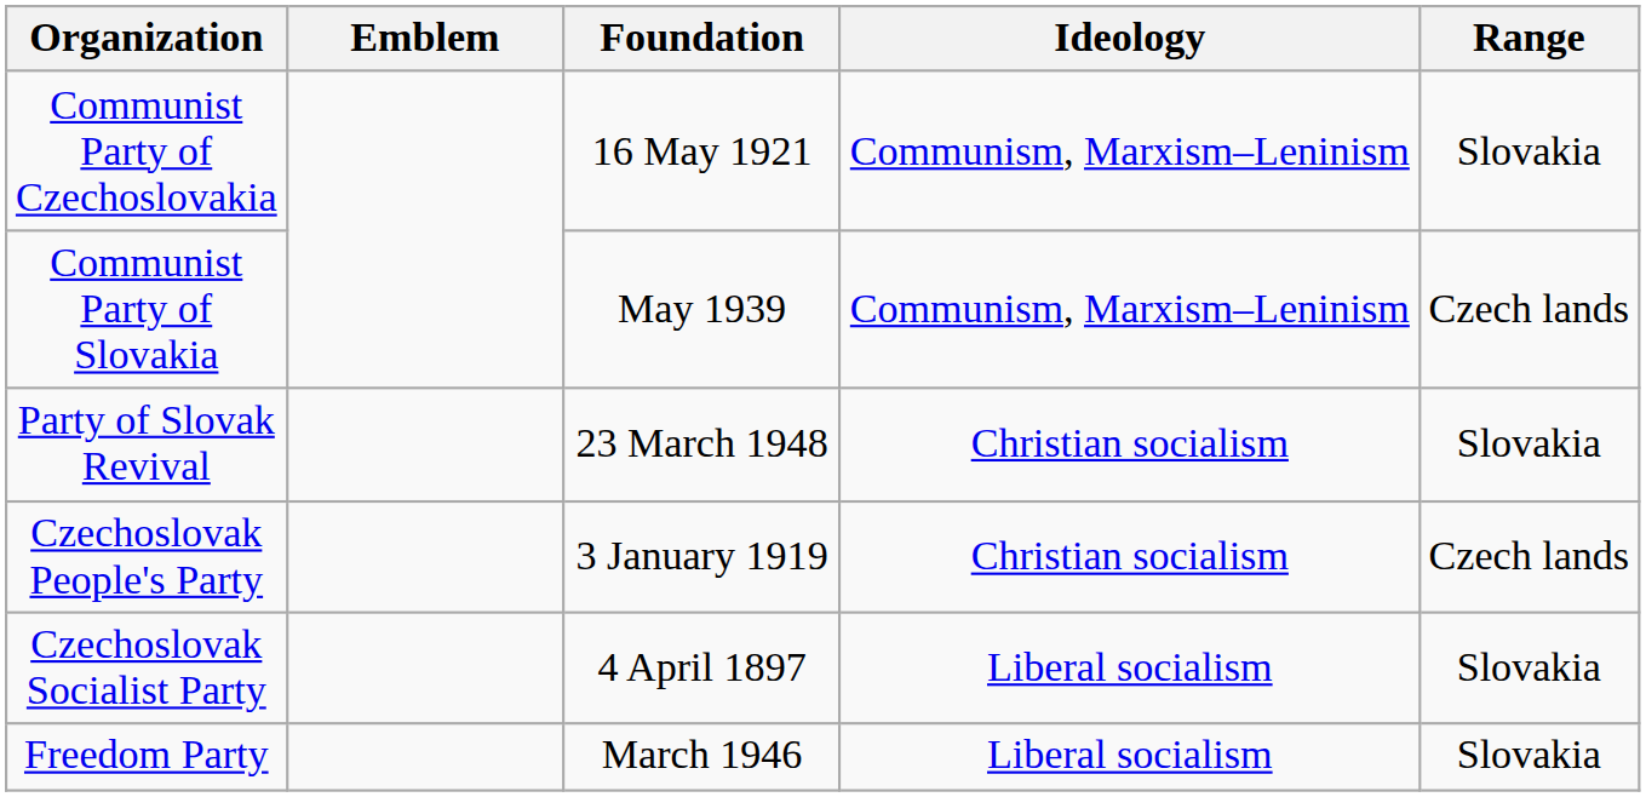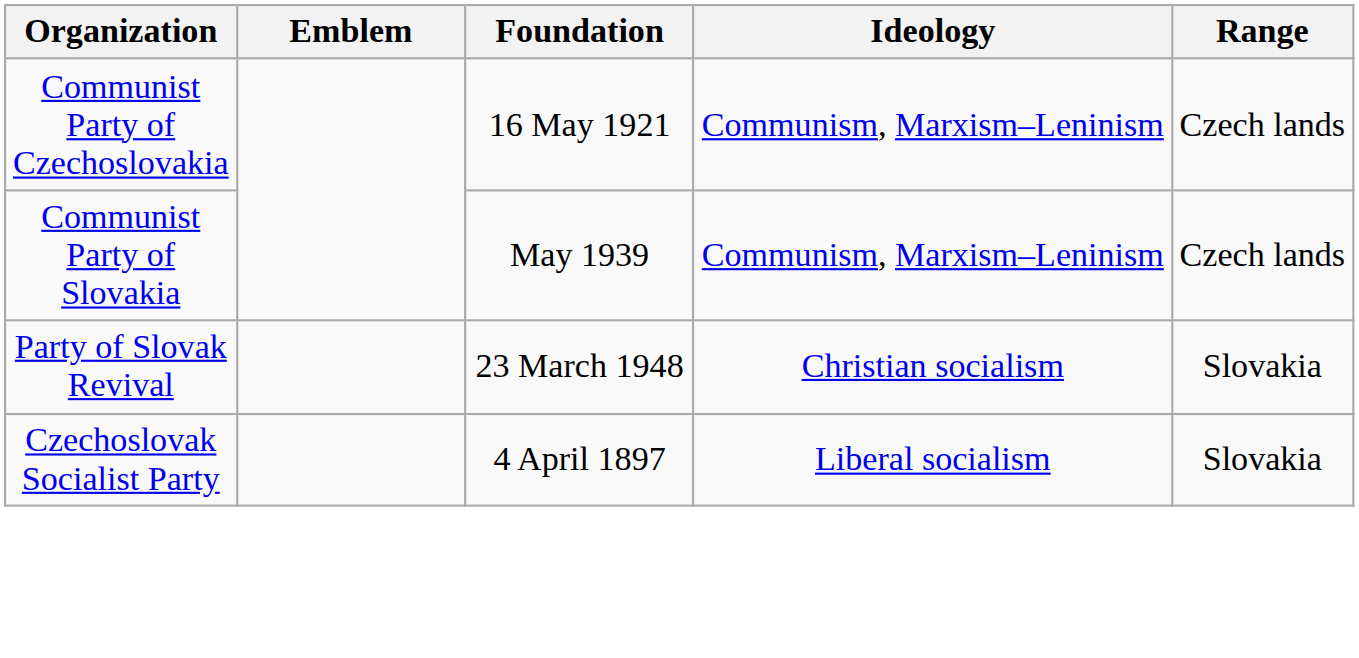 <table class="wikitable" style="text-align:center;">
 <tr style="background:#efefef;">
 <th style="width:100px;">Organization</th>
 <th style="width:100px;">Emblem</th>
 <th style="width:100px; text-align:center;">Foundation</th>
 <th style="text-align:center;">Ideology</th>
 <th style="text-align:center;">Range</th>
 </tr>
 <tr>
 <td><a href='#'>Communist Party of Czechoslovakia</a></td>
 <td rowspan="2"></td>
 <td>16 May 1921</td>
 <td><a href='#'>Communism</a>, <a href='#'>Marxism–Leninism</a></td>
-<td>Slovakia</td>
+<td>Czech lands</td>
 </tr>
 <tr>
 <td><a href='#'>Communist Party of Slovakia</a></td>
 <td>May 1939</td>
 <td><a href='#'>Communism</a>, <a href='#'>Marxism–Leninism</a></td>
 <td>Czech lands</td>
 </tr>
 <tr>
 <td><a href='#'>Party of Slovak Revival</a></td>
 <td></td>
 <td>23 March 1948</td>
 <td><a href='#'>Christian socialism</a></td>
 <td>Slovakia</td>
 </tr>
 <tr>
-<td><a href='#'>Czechoslovak People's Party</a></td>
-<td></td>
-<td>3 January 1919</td>
-<td><a href='#'>Christian socialism</a></td>
-<td>Czech lands</td>
-</tr>
-<tr>
 <td><a href='#'>Czechoslovak Socialist Party</a></td>
 <td></td>
 <td>4 April 1897</td>
 <td><a href='#'>Liberal socialism</a></td>
 <td>Slovakia</td>
 </tr>
-<tr>
-<td><a href='#'>Freedom Party</a></td>
-<td></td>
-<td>March 1946</td>
-<td><a href='#'>Liberal socialism</a></td>
-<td>Slovakia</td>
-</tr>
 </table>
